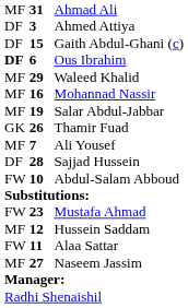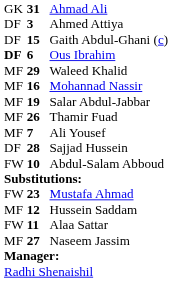 <table style="font-size: 90%" cellspacing="0" cellpadding="0">
 <tr>
 <td colspan="4"></td>
 </tr>
 <tr>
 <th width="25"></th>
 <th width="25"></th>
 </tr>
 <tr>
-<td>MF</td>
+<td>GK</td>
 <td><strong>31</strong></td>
 <td> <a href='#'>Ahmad Ali</a></td>
 </tr>
 <tr>
 <td>DF</td>
 <td><strong>3</strong></td>
 <td> Ahmed Attiya</td>
 <td></td>
 </tr>
 <tr>
 <td>DF</td>
 <td><strong>15</strong></td>
 <td> Gaith Abdul-Ghani (<a href='#'>c</a>)</td>
 <td></td>
 </tr>
 <tr>
 <td><strong>DF</strong></td>
 <td><strong>6</strong></td>
 <td> <a href='#'>Ous Ibrahim</a></td>
 </tr>
 <tr>
 <td>MF</td>
 <td><strong>29</strong></td>
 <td> Waleed Khalid</td>
 </tr>
 <tr>
 <td>MF</td>
 <td><strong>16</strong></td>
 <td> <a href='#'>Mohannad Nassir</a></td>
 </tr>
 <tr>
 <td>MF</td>
 <td><strong>19</strong></td>
 <td> Salar Abdul-Jabbar</td>
 <td></td>
 <td></td>
 </tr>
 <tr>
-<td>GK</td>
+<td>MF</td>
 <td><strong>26</strong></td>
 <td> Thamir Fuad</td>
 <td></td>
 <td></td>
 </tr>
 <tr>
 <td>MF</td>
 <td><strong>7</strong></td>
 <td> Ali Yousef</td>
 <td></td>
 </tr>
 <tr>
 <td>DF</td>
 <td><strong>28</strong></td>
 <td> Sajjad Hussein</td>
 <td></td>
 <td></td>
 </tr>
 <tr>
 <td>FW</td>
 <td><strong>10</strong></td>
 <td> Abdul-Salam Abboud</td>
 <td></td>
 </tr>
 <tr>
 <td colspan=4><strong>Substitutions:</strong></td>
 </tr>
 <tr>
 <td>FW</td>
 <td><strong>23</strong></td>
 <td> <a href='#'>Mustafa Ahmad</a></td>
 <td></td>
 <td></td>
 </tr>
 <tr>
 <td>MF</td>
 <td><strong>12</strong></td>
 <td> Hussein Saddam</td>
 <td></td>
 <td></td>
 </tr>
 <tr>
 <td>FW</td>
 <td><strong>11</strong></td>
 <td> Alaa Sattar</td>
 <td></td>
 <td></td>
 </tr>
 <tr>
 <td>MF</td>
 <td><strong>27</strong></td>
 <td> Naseem Jassim</td>
 <td></td>
 <td></td>
 </tr>
 <tr>
 <td colspan=4><strong>Manager:</strong></td>
 </tr>
 <tr>
 <td colspan="4"> <a href='#'>Radhi Shenaishil</a></td>
 </tr>
 </table>
